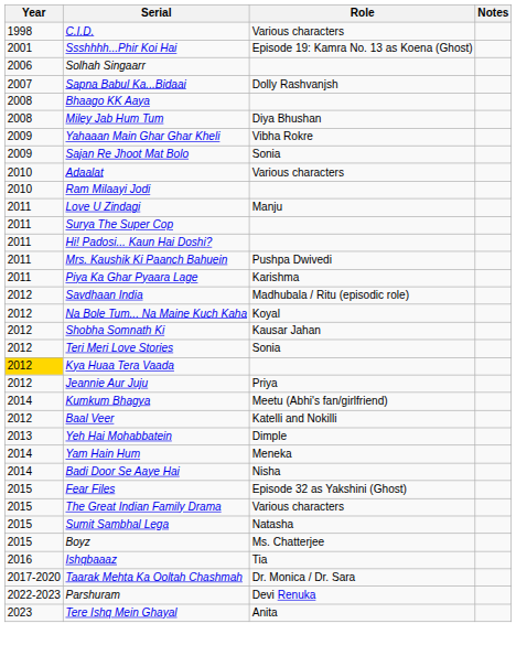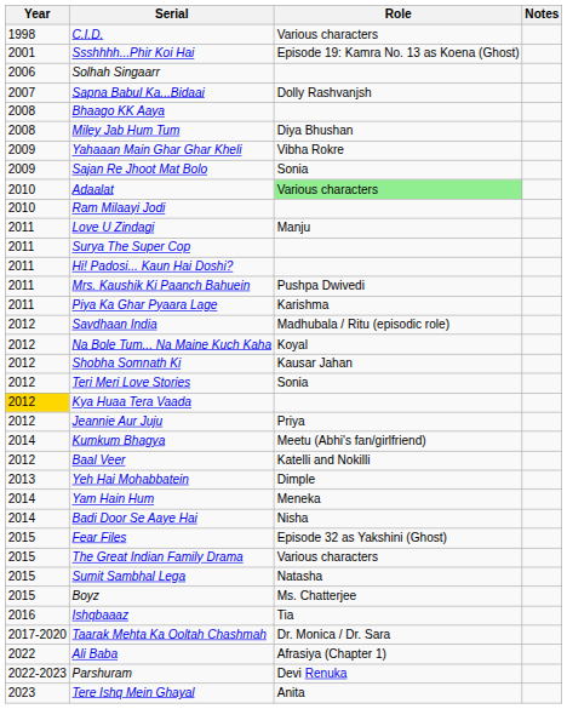 <table class="wikitable sortable">
 <tr>
 <th>Year</th>
 <th>Serial</th>
 <th>Role</th>
 <th class="unsortable">Notes</th>
 </tr>
 <tr>
 <td>1998</td>
 <td><em><a href='#'>C.I.D.</a></em></td>
 <td>Various characters</td>
 <td></td>
 </tr>
 <tr>
 <td>2001</td>
 <td><em><a href='#'>Ssshhhh...Phir Koi Hai</a></em></td>
 <td>Episode 19: Kamra No. 13 as Koena (Ghost)</td>
 <td></td>
 </tr>
 <tr>
 <td>2006</td>
 <td><em>Solhah Singaarr</em></td>
 <td></td>
 <td></td>
 </tr>
 <tr>
 <td>2007</td>
 <td><em><a href='#'>Sapna Babul Ka...Bidaai</a></em></td>
 <td>Dolly Rashvanjsh</td>
 <td></td>
 </tr>
 <tr>
 <td>2008</td>
 <td><em><a href='#'>Bhaago KK Aaya</a></em></td>
 <td></td>
 <td></td>
 </tr>
 <tr>
 <td>2008</td>
 <td><em><a href='#'>Miley Jab Hum Tum</a></em></td>
 <td>Diya Bhushan</td>
 <td></td>
 </tr>
 <tr>
 <td>2009</td>
 <td><em><a href='#'>Yahaaan Main Ghar Ghar Kheli</a></em></td>
 <td>Vibha Rokre</td>
 <td></td>
 </tr>
 <tr>
 <td>2009</td>
 <td><em><a href='#'>Sajan Re Jhoot Mat Bolo</a></em></td>
 <td>Sonia</td>
 <td></td>
 </tr>
 <tr>
 <td>2010</td>
 <td><em><a href='#'>Adaalat</a></em></td>
-<td>Various characters</td>
+<td style="background: lightgreen;">Various characters</td>
 <td></td>
 </tr>
 <tr>
 <td>2010</td>
 <td><em><a href='#'>Ram Milaayi Jodi</a></em></td>
 <td></td>
 <td></td>
 </tr>
 <tr>
 <td>2011</td>
 <td><em><a href='#'>Love U Zindagi</a></em></td>
 <td>Manju</td>
 <td></td>
 </tr>
 <tr>
 <td>2011</td>
 <td><em><a href='#'>Surya The Super Cop</a></em></td>
 <td></td>
 <td></td>
 </tr>
 <tr>
 <td>2011</td>
 <td><em><a href='#'>Hi! Padosi... Kaun Hai Doshi?</a></em></td>
 <td></td>
 <td></td>
 </tr>
 <tr>
 <td>2011</td>
 <td><em><a href='#'>Mrs. Kaushik Ki Paanch Bahuein</a></em></td>
 <td>Pushpa Dwivedi</td>
 <td></td>
 </tr>
 <tr>
 <td>2011</td>
 <td><em><a href='#'>Piya Ka Ghar Pyaara Lage</a></em></td>
 <td>Karishma</td>
 <td></td>
 </tr>
 <tr>
 <td>2012</td>
 <td><em><a href='#'>Savdhaan India</a></em></td>
 <td>Madhubala / Ritu (episodic role)</td>
 <td></td>
 </tr>
 <tr>
 <td>2012</td>
 <td><em><a href='#'>Na Bole Tum... Na Maine Kuch Kaha</a></em></td>
 <td>Koyal</td>
 <td></td>
 </tr>
 <tr>
 <td>2012</td>
 <td><em><a href='#'>Shobha Somnath Ki</a></em></td>
 <td>Kausar Jahan</td>
 <td></td>
 </tr>
 <tr>
 <td>2012</td>
 <td><em><a href='#'>Teri Meri Love Stories</a></em></td>
 <td>Sonia</td>
 <td></td>
 </tr>
 <tr>
 <td style="background: gold;">2012</td>
 <td><em><a href='#'>Kya Huaa Tera Vaada</a></em></td>
 <td></td>
 <td></td>
 </tr>
 <tr>
 <td>2012</td>
 <td><em><a href='#'>Jeannie Aur Juju</a></em></td>
 <td>Priya</td>
 <td></td>
 </tr>
 <tr>
 <td>2014</td>
 <td><em><a href='#'>Kumkum Bhagya</a></em></td>
 <td>Meetu (Abhi's fan/girlfriend)</td>
 <td></td>
 </tr>
 <tr>
 <td>2012</td>
 <td><em><a href='#'>Baal Veer</a></em></td>
 <td>Katelli and Nokilli</td>
 <td></td>
 </tr>
 <tr>
 <td>2013</td>
 <td><em><a href='#'>Yeh Hai Mohabbatein</a></em></td>
 <td>Dimple</td>
 <td></td>
 </tr>
 <tr>
 <td>2014</td>
 <td><em><a href='#'>Yam Hain Hum</a></em></td>
 <td>Meneka</td>
 <td></td>
 </tr>
 <tr>
 <td>2014</td>
 <td><em><a href='#'>Badi Door Se Aaye Hai</a></em></td>
 <td>Nisha</td>
 <td></td>
 </tr>
 <tr>
 <td>2015</td>
 <td><em><a href='#'>Fear Files</a></em></td>
 <td>Episode 32 as Yakshini (Ghost)</td>
 <td></td>
 </tr>
 <tr>
 <td>2015</td>
 <td><em><a href='#'>The Great Indian Family Drama</a></em></td>
 <td>Various characters</td>
 <td></td>
 </tr>
 <tr>
 <td>2015</td>
 <td><em><a href='#'>Sumit Sambhal Lega</a></em></td>
 <td>Natasha</td>
 <td></td>
 </tr>
 <tr>
 <td>2015</td>
 <td><em>Boyz</em></td>
 <td>Ms. Chatterjee</td>
 <td></td>
 </tr>
 <tr>
 <td>2016</td>
 <td><em><a href='#'>Ishqbaaaz</a></em></td>
 <td>Tia</td>
 <td></td>
 </tr>
 <tr>
 <td>2017-2020</td>
 <td><em><a href='#'>Taarak Mehta Ka Ooltah Chashmah</a></em></td>
 <td>Dr. Monica / Dr. Sara</td>
 <td></td>
 </tr>
 <tr>
+<td>2022</td>
+<td><em><a href='#'>Ali Baba</a></em></td>
+<td>Afrasiya (Chapter 1)</td>
+<td></td>
+</tr>
+<tr>
 <td>2022-2023</td>
 <td><em>Parshuram</em></td>
 <td>Devi <a href='#'>Renuka</a></td>
 <td></td>
 </tr>
 <tr>
 <td>2023</td>
 <td><em><a href='#'>Tere Ishq Mein Ghayal</a></em></td>
 <td>Anita</td>
 <td></td>
 </tr>
 </table>
